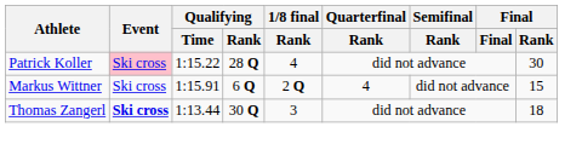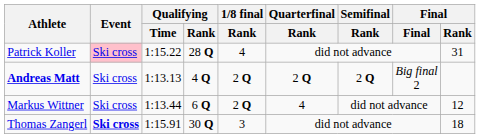 <table class="wikitable">
 <tr>
 <th rowspan="2">Athlete</th>
 <th rowspan="2">Event</th>
 <th colspan="2">Qualifying</th>
 <th>1/8 final</th>
 <th>Quarterfinal</th>
 <th>Semifinal</th>
 <th colspan="2">Final</th>
 </tr>
 <tr>
 <th>Time</th>
 <th>Rank</th>
 <th>Rank</th>
 <th>Rank</th>
 <th>Rank</th>
 <th>Final</th>
 <th>Rank</th>
 </tr>
 <tr>
 <td><a href='#'>Patrick Koller</a></td>
 <td style="background: pink;"><a href='#'>Ski cross</a></td>
 <td align="center">1:15.22</td>
 <td align="center">28 <strong>Q</strong></td>
 <td align="center">4</td>
 <td align="center" colspan="3">did not advance</td>
-<td align="center">30</td>
+<td align="center">31</td>
+</tr>
+<tr>
+<td><strong><a href='#'>Andreas Matt</a></strong></td>
+<td><a href='#'>Ski cross</a></td>
+<td align="center">1:13.13</td>
+<td align="center">4 <strong>Q</strong></td>
+<td align="center">2 <strong>Q</strong></td>
+<td align="center">2 <strong>Q</strong></td>
+<td align="center">2 <strong>Q</strong></td>
+<td align="center"><em>Big final</em><br>2</td>
+<td align="center"></td>
 </tr>
 <tr>
 <td><a href='#'>Markus Wittner</a></td>
 <td><a href='#'>Ski cross</a></td>
-<td align="center">1:15.91</td>
+<td align="center">1:13.44</td>
 <td align="center">6 <strong>Q</strong></td>
 <td align="center">2 <strong>Q</strong></td>
 <td align="center">4</td>
 <td align="center" colspan="2">did not advance</td>
-<td align="center">15</td>
+<td align="center">12</td>
 </tr>
 <tr>
 <td><a href='#'>Thomas Zangerl</a></td>
 <td><strong><a href='#'>Ski cross</a></strong></td>
-<td align="center">1:13.44</td>
+<td align="center">1:15.91</td>
 <td align="center">30 <strong>Q</strong></td>
 <td align="center">3</td>
 <td align="center" colspan="3">did not advance</td>
 <td align="center">18</td>
 </tr>
 </table>
